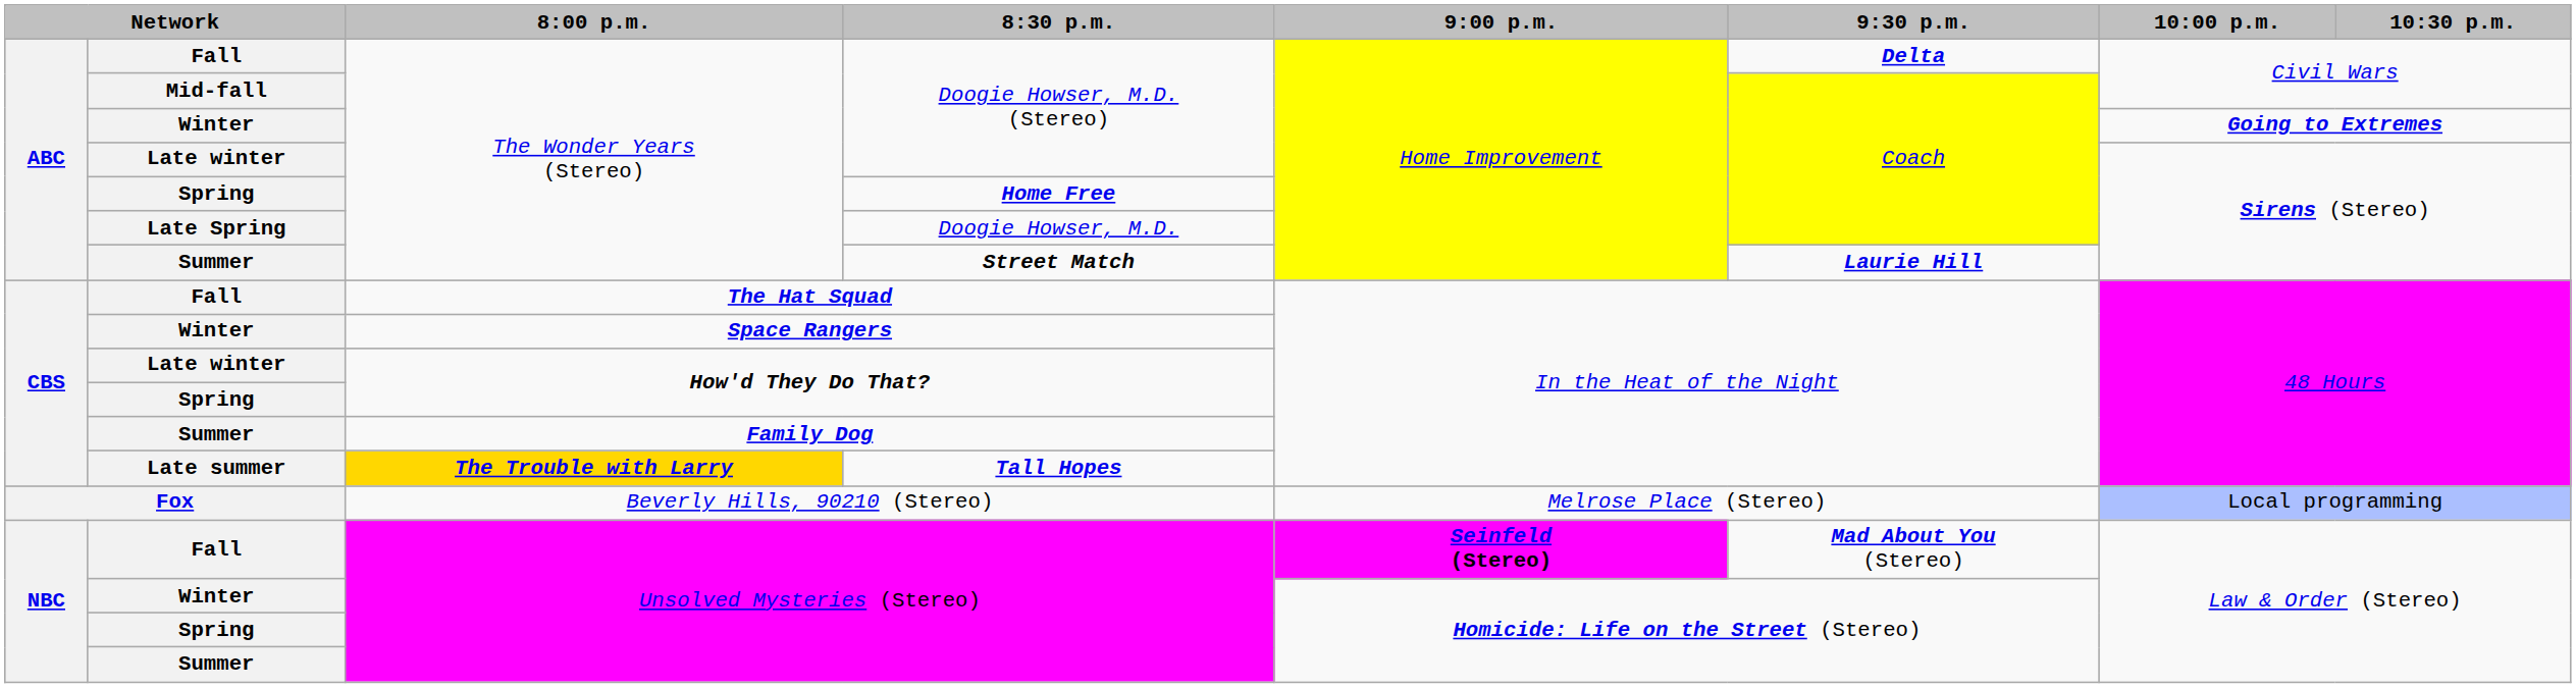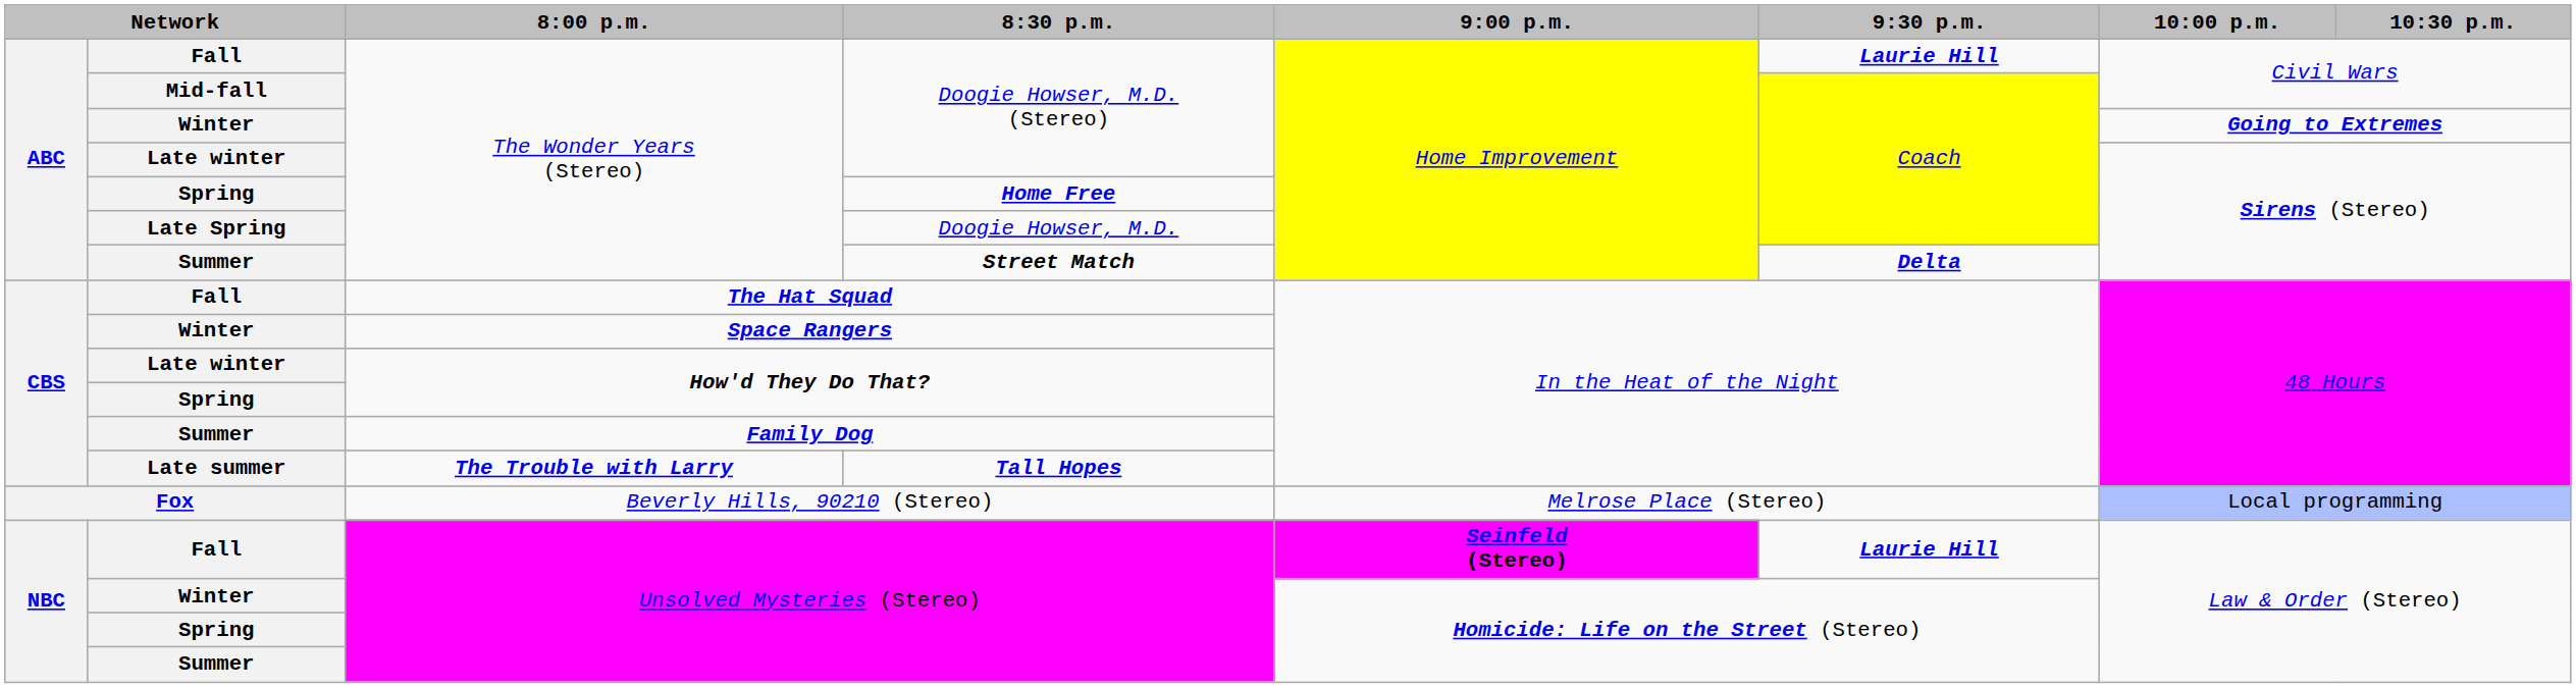 <table class="wikitable" style="width:100%;margin-right:0;text-align:center">
 <tr>
 <th colspan="2" style="background-color:#C0C0C0">Network</th>
 <th style="background-color:#C0C0C0;text-align:center">8:00 p.m.</th>
 <th style="background-color:#C0C0C0;text-align:center">8:30 p.m.</th>
 <th style="background-color:#C0C0C0;text-align:center">9:00 p.m.</th>
 <th style="background-color:#C0C0C0;text-align:center">9:30 p.m.</th>
 <th style="background-color:#C0C0C0;text-align:center">10:00 p.m.</th>
 <th style="background-color:#C0C0C0;text-align:center">10:30 p.m.</th>
 </tr>
 <tr>
 <th rowspan="7"><a href='#'>ABC</a></th>
 <th>Fall</th>
 <td rowspan="7"><em><a href='#'>The Wonder Years</a></em><br>(Stereo)</td>
 <td rowspan="4"><em><a href='#'>Doogie Howser, M.D.</a></em><br>(Stereo)</td>
 <td style="background:yellow;" rowspan="7"><em><a href='#'>Home Improvement</a></em> </td>
-<td><strong><em><a href='#'>Delta</a></em></strong></td>
+<td><strong><em><a href='#'>Laurie Hill</a></em></strong></td>
 <td colspan="2" rowspan="2"><em><a href='#'>Civil Wars</a></em></td>
 </tr>
 <tr>
 <th>Mid-fall</th>
 <td style="background:#ff0;" rowspan="5"><em><a href='#'>Coach</a></em> </td>
 </tr>
 <tr>
 <th>Winter</th>
 <td colspan="2"><strong><em><a href='#'>Going to Extremes</a></em></strong></td>
 </tr>
 <tr>
 <th>Late winter</th>
 <td rowspan="4" colspan="2"><strong><em><a href='#'>Sirens</a></em></strong> (Stereo)</td>
 </tr>
 <tr>
 <th>Spring</th>
 <td><strong><em><a href='#'>Home Free</a></em></strong></td>
 </tr>
 <tr>
 <th>Late Spring</th>
 <td><em><a href='#'>Doogie Howser, M.D.</a></em></td>
 </tr>
 <tr>
 <th>Summer</th>
 <td><strong><em>Street Match</em></strong></td>
-<td><strong><em><a href='#'>Laurie Hill</a></em></strong></td>
+<td><strong><em><a href='#'>Delta</a></em></strong></td>
 </tr>
 <tr>
 <th rowspan="6"><a href='#'>CBS</a></th>
 <th>Fall</th>
 <td colspan="2"><strong><em><a href='#'>The Hat Squad</a></em></strong></td>
 <td colspan="2" rowspan="6"><em><a href='#'>In the Heat of the Night</a></em></td>
 <td style="background:magenta;" colspan="2" rowspan="6"><em><a href='#'>48 Hours</a></em> </td>
 </tr>
 <tr>
 <th>Winter</th>
 <td colspan="2"><strong><em><a href='#'>Space Rangers</a></em></strong></td>
 </tr>
 <tr>
 <th>Late winter</th>
 <td colspan="2" rowspan="2"><strong><em>How'd They Do That?</em></strong></td>
 </tr>
 <tr>
 <th>Spring</th>
 </tr>
 <tr>
 <th>Summer</th>
 <td colspan="2"><strong><em><a href='#'>Family Dog</a></em></strong></td>
 </tr>
 <tr>
 <th>Late summer</th>
-<td style="background: gold;"><strong><em><a href='#'>The Trouble with Larry</a></em></strong></td>
+<td><strong><em><a href='#'>The Trouble with Larry</a></em></strong></td>
 <td><strong><em><a href='#'>Tall Hopes</a></em></strong></td>
 </tr>
 <tr>
 <th colspan="2"><a href='#'>Fox</a></th>
 <td colspan="2"><em><a href='#'>Beverly Hills, 90210</a></em> (Stereo)</td>
 <td colspan="2"><em><a href='#'>Melrose Place</a></em> (Stereo)</td>
 <td style="background:#abbfff;" colspan="2">Local programming</td>
 </tr>
 <tr>
 <th rowspan="4"><a href='#'>NBC</a></th>
 <th>Fall</th>
 <td style="background:magenta;" colspan="2" rowspan="4"><em><a href='#'>Unsolved Mysteries</a></em> (Stereo) </td>
 <td style="background:magenta;"><strong><em><a href='#'>Seinfeld</a></em><br>(Stereo) </strong></td>
-<td><strong><em><a href='#'>Mad About You</a></em></strong><br>(Stereo)</td>
+<td><strong><em><a href='#'>Laurie Hill</a></em></strong></td>
 <td colspan="2" rowspan="4"><em><a href='#'>Law & Order</a></em> (Stereo)</td>
 </tr>
 <tr>
 <th>Winter</th>
 <td colspan="2" rowspan="3"><strong><em><a href='#'>Homicide: Life on the Street</a></em></strong> (Stereo)</td>
 </tr>
 <tr>
 <th>Spring</th>
 </tr>
 <tr>
 <th>Summer</th>
 </tr>
 </table>
